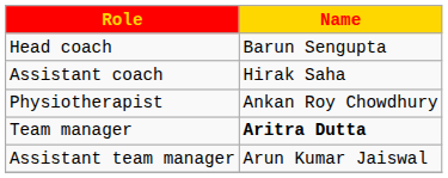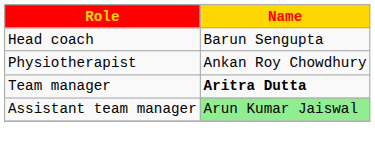 <table class="wikitable">
 <tr>
 <th colspan="1" style="background:Red; color:Gold; text-align:center;">Role</th>
 <th colspan="1" style="background:Gold; color:Red; text-align:center;">Name</th>
 </tr>
 <tr>
 <td>Head coach</td>
 <td> Barun Sengupta</td>
-</tr>
-<tr>
-<td>Assistant coach</td>
-<td> Hirak Saha</td>
 </tr>
 <tr>
 <td>Physiotherapist</td>
 <td> Ankan Roy Chowdhury</td>
 </tr>
 <tr>
 <td>Team manager</td>
 <td><strong> Aritra Dutta</strong></td>
 </tr>
 <tr>
 <td>Assistant team manager</td>
-<td> Arun Kumar Jaiswal</td>
+<td style="background: lightgreen;"> Arun Kumar Jaiswal</td>
 </tr>
 <tr>
 </tr>
 </table>
